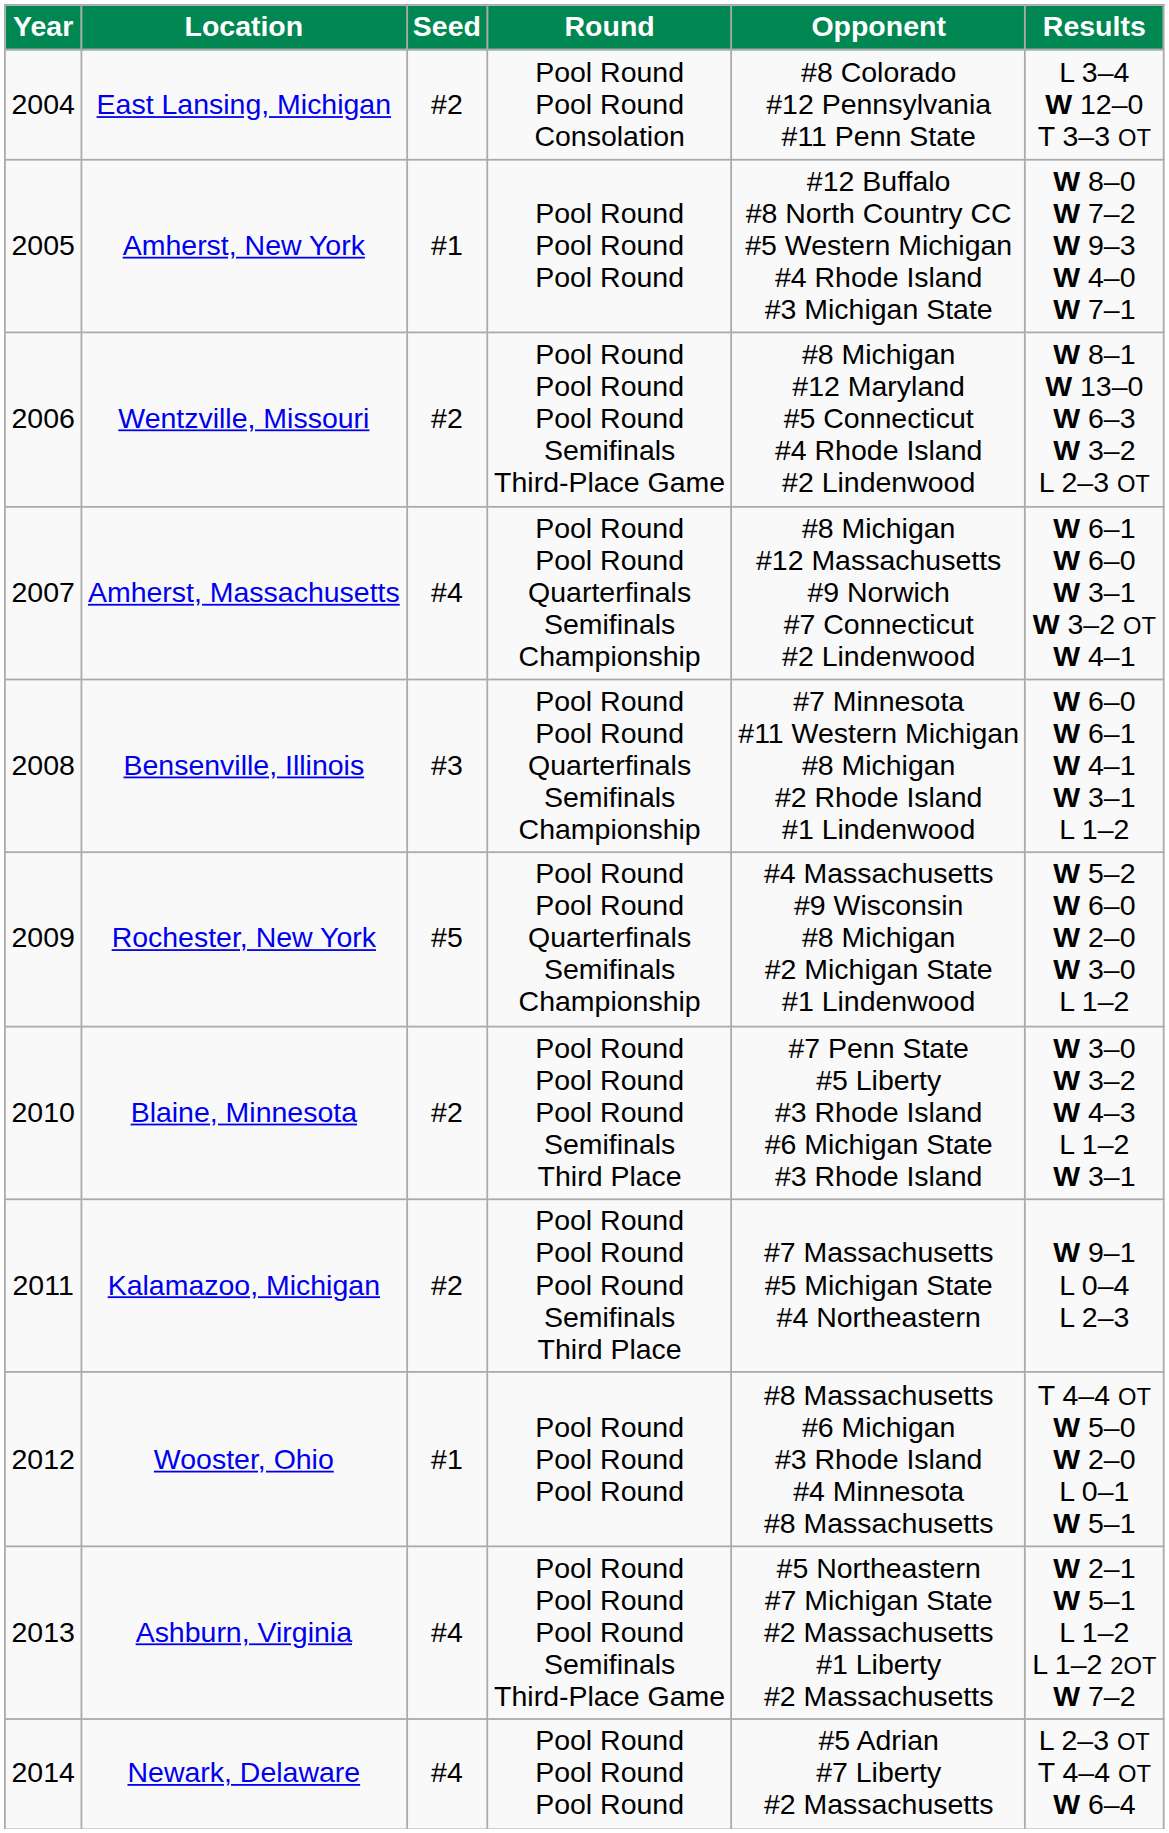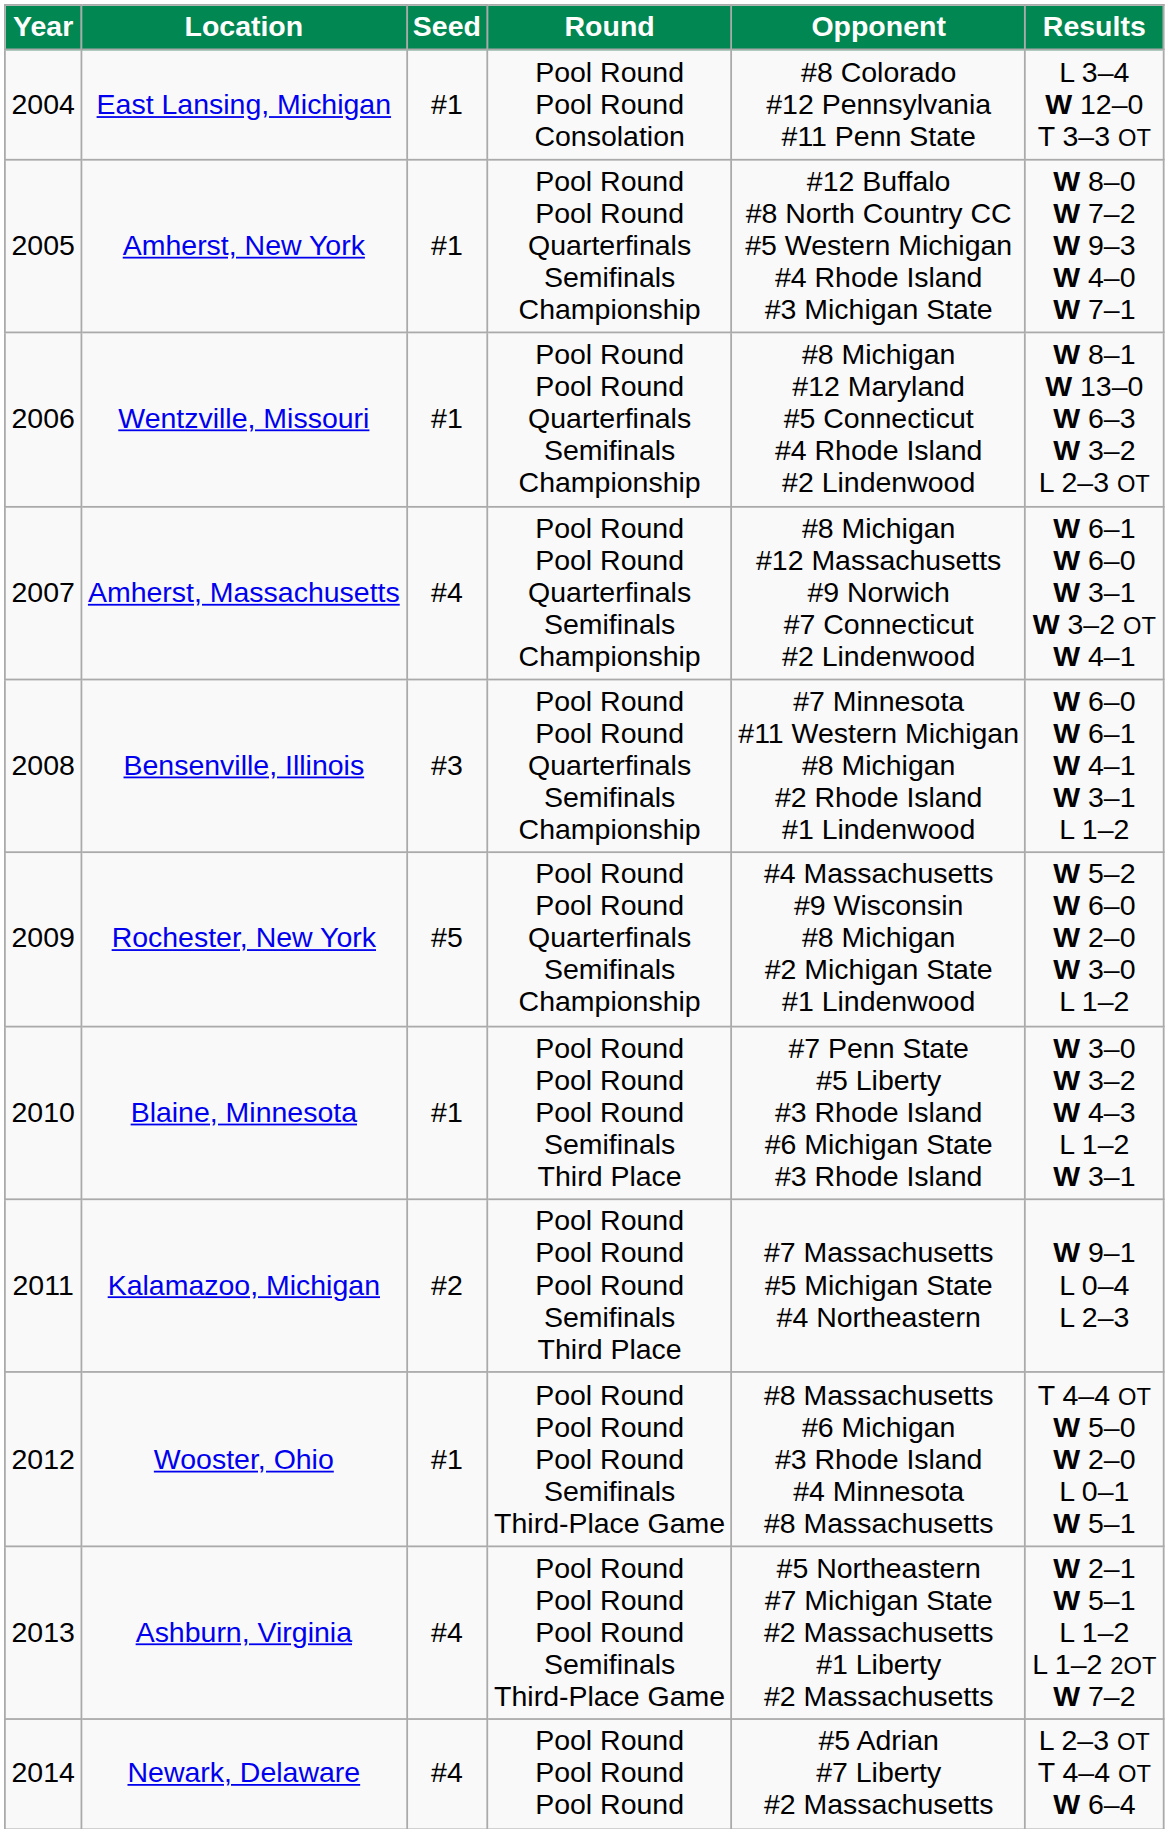 <table class="wikitable">
 <tr align="center"  style="background:#008752;color:#ffffff;">
 <td><strong>Year</strong></td>
 <td><strong>Location</strong></td>
 <td><strong>Seed</strong></td>
 <td><strong>Round</strong></td>
 <td><strong>Opponent</strong></td>
 <td><strong>Results</strong></td>
 </tr>
 <tr align="center">
 <td>2004</td>
 <td><a href='#'>East Lansing, Michigan</a></td>
-<td>#2</td>
+<td>#1</td>
 <td>Pool Round<br>Pool Round<br>Consolation</td>
 <td>#8 Colorado<br>#12 Pennsylvania<br>#11 Penn State<br></td>
 <td>L 3–4<br><strong>W</strong> 12–0<br>T 3–3 <small>OT</small></td>
 </tr>
 <tr align="center">
 <td>2005</td>
 <td><a href='#'>Amherst, New York</a></td>
 <td>#1</td>
-<td>Pool Round<br>Pool Round<br>Pool Round</td>
+<td>Pool Round<br>Pool Round<br>Quarterfinals<br>Semifinals<br>Championship</td>
 <td>#12 Buffalo<br>#8 North Country CC<br>#5 Western Michigan<br>#4 Rhode Island<br>#3 Michigan State</td>
 <td><strong>W</strong> 8–0<br><strong>W</strong> 7–2 <br> <strong>W</strong> 9–3 <br> <strong>W</strong> 4–0 <br> <strong>W</strong> 7–1</td>
 </tr>
 <tr align="center">
 <td>2006</td>
 <td><a href='#'>Wentzville, Missouri</a></td>
-<td>#2</td>
-<td>Pool Round<br>Pool Round<br>Pool Round<br>Semifinals<br>Third-Place Game</td>
+<td>#1</td>
+<td>Pool Round<br>Pool Round<br>Quarterfinals<br>Semifinals<br>Championship</td>
 <td>#8 Michigan<br>#12 Maryland<br>#5 Connecticut<br>#4 Rhode Island<br>#2 Lindenwood</td>
 <td><strong>W</strong> 8–1<br><strong>W</strong> 13–0 <br> <strong>W</strong> 6–3 <br> <strong>W</strong> 3–2 <br> L 2–3 <small>OT</small></td>
 </tr>
 <tr align="center">
 <td>2007</td>
 <td><a href='#'>Amherst, Massachusetts</a></td>
 <td>#4</td>
 <td>Pool Round<br>Pool Round<br>Quarterfinals<br>Semifinals<br>Championship</td>
 <td>#8 Michigan<br>#12 Massachusetts<br>#9 Norwich<br>#7 Connecticut<br>#2 Lindenwood</td>
 <td><strong>W</strong> 6–1<br><strong>W</strong> 6–0 <br> <strong>W</strong> 3–1 <br> <strong>W</strong> 3–2 <small>OT</small><br> <strong>W</strong> 4–1</td>
 </tr>
 <tr align="center">
 <td>2008</td>
 <td><a href='#'>Bensenville, Illinois</a></td>
 <td>#3</td>
 <td>Pool Round<br>Pool Round<br>Quarterfinals<br>Semifinals<br>Championship</td>
 <td>#7 Minnesota<br>#11 Western Michigan<br>#8 Michigan<br>#2 Rhode Island<br>#1 Lindenwood</td>
 <td><strong>W</strong> 6–0<br><strong>W</strong> 6–1<br><strong>W</strong> 4–1<br><strong>W</strong> 3–1<br>L 1–2</td>
 </tr>
 <tr align="center">
 <td>2009</td>
 <td><a href='#'>Rochester, New York</a></td>
 <td>#5</td>
 <td>Pool Round<br>Pool Round<br>Quarterfinals<br>Semifinals<br>Championship</td>
 <td>#4 Massachusetts<br>#9 Wisconsin<br>#8 Michigan<br>#2 Michigan State<br>#1 Lindenwood</td>
 <td><strong>W</strong> 5–2<br><strong>W</strong> 6–0<br><strong>W</strong> 2–0<br><strong>W</strong> 3–0<br> L 1–2</td>
 </tr>
 <tr align="center">
 <td>2010</td>
 <td><a href='#'>Blaine, Minnesota</a></td>
-<td>#2</td>
+<td>#1</td>
 <td>Pool Round<br>Pool Round<br>Pool Round<br>Semifinals<br>Third Place</td>
 <td>#7 Penn State<br>#5 Liberty<br>#3 Rhode Island<br>#6 Michigan State<br>#3 Rhode Island</td>
 <td><strong>W</strong> 3–0<br><strong>W</strong> 3–2<br><strong>W</strong> 4–3<br>L 1–2<br> <strong>W</strong> 3–1</td>
 </tr>
 <tr align="center">
 <td>2011</td>
 <td><a href='#'>Kalamazoo, Michigan</a></td>
 <td>#2</td>
 <td>Pool Round<br>Pool Round<br>Pool Round<br>Semifinals<br>Third Place</td>
 <td>#7 Massachusetts<br>#5 Michigan State<br>#4 Northeastern</td>
 <td><strong>W</strong> 9–1<br>L 0–4<br>L 2–3</td>
 </tr>
 <tr align="center">
 <td>2012</td>
 <td><a href='#'>Wooster, Ohio</a></td>
 <td>#1</td>
-<td>Pool Round<br>Pool Round<br>Pool Round</td>
+<td>Pool Round<br>Pool Round<br>Pool Round<br>Semifinals<br>Third-Place Game</td>
 <td>#8 Massachusetts<br>#6 Michigan<br>#3 Rhode Island<br>#4 Minnesota<br>#8 Massachusetts</td>
 <td>T 4–4 <small>OT</small><br><strong>W</strong> 5–0<br><strong>W</strong> 2–0<br>L 0–1<br><strong>W</strong> 5–1</td>
 </tr>
 <tr align="center">
 <td>2013</td>
 <td><a href='#'>Ashburn, Virginia</a></td>
 <td>#4</td>
 <td>Pool Round<br>Pool Round<br>Pool Round<br>Semifinals<br>Third-Place Game</td>
 <td>#5 Northeastern<br>#7 Michigan State<br>#2 Massachusetts<br>#1 Liberty<br>#2 Massachusetts</td>
 <td><strong>W</strong> 2–1<br><strong>W</strong> 5–1<br>L 1–2<br>L 1–2 <small>2OT</small><br><strong>W</strong> 7–2</td>
 </tr>
 <tr align="center">
 <td>2014</td>
 <td><a href='#'>Newark, Delaware</a></td>
 <td>#4</td>
 <td>Pool Round<br>Pool Round<br>Pool Round</td>
 <td>#5 Adrian<br>#7 Liberty<br>#2 Massachusetts</td>
 <td>L 2–3 <small>OT</small><br>T 4–4 <small>OT</small><br><strong>W</strong> 6–4</td>
 </tr>
 </table>
